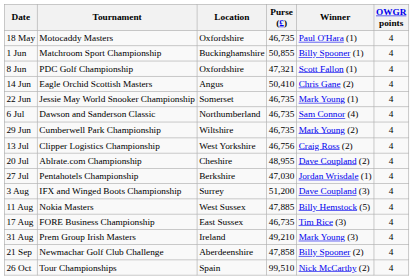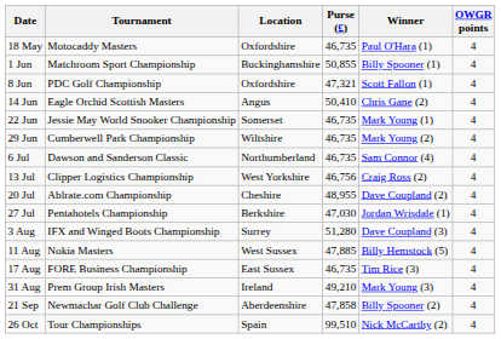 <table class="wikitable" style="font-size:95%;">
 <tr>
 <th>Date</th>
 <th>Tournament</th>
 <th>Location</th>
 <th>Purse<br>(<a href='#'>£</a>)</th>
 <th>Winner</th>
 <th><a href='#'>OWGR</a><br>points</th>
 </tr>
 <tr>
 <td>18 May</td>
 <td>Motocaddy Masters</td>
 <td>Oxfordshire</td>
 <td align=right>46,735</td>
 <td> <a href='#'>Paul O'Hara</a> (1)</td>
 <td align=center>4</td>
 </tr>
 <tr>
 <td>1 Jun</td>
 <td>Matchroom Sport Championship</td>
 <td>Buckinghamshire</td>
 <td align=right>50,855</td>
 <td> <a href='#'>Billy Spooner</a> (1)</td>
 <td align=center>4</td>
 </tr>
 <tr>
 <td>8 Jun</td>
 <td>PDC Golf Championship</td>
 <td>Oxfordshire</td>
 <td align=right>47,321</td>
 <td> <a href='#'>Scott Fallon</a> (1)</td>
 <td align=center>4</td>
 </tr>
 <tr>
 <td>14 Jun</td>
 <td>Eagle Orchid Scottish Masters</td>
 <td>Angus</td>
 <td align=right>50,410</td>
 <td> <a href='#'>Chris Gane</a> (2)</td>
 <td align=center>4</td>
 </tr>
 <tr>
 <td>22 Jun</td>
 <td>Jessie May World Snooker Championship</td>
 <td>Somerset</td>
 <td align=right>46,735</td>
 <td> <a href='#'>Mark Young</a> (1)</td>
 <td align=center>4</td>
 </tr>
 <tr>
+<td>29 Jun</td>
+<td>Cumberwell Park Championship</td>
+<td>Wiltshire</td>
+<td align=right>46,735</td>
+<td> <a href='#'>Mark Young</a> (2)</td>
+<td align=center>4</td>
+</tr>
+<tr>
 <td>6 Jul</td>
 <td>Dawson and Sanderson Classic</td>
 <td>Northumberland</td>
 <td align=right>46,735</td>
 <td> <a href='#'>Sam Connor</a> (4)</td>
-<td align=center>4</td>
-</tr>
-<tr>
-<td>29 Jun</td>
-<td>Cumberwell Park Championship</td>
-<td>Wiltshire</td>
-<td align=right>46,735</td>
-<td> <a href='#'>Mark Young</a> (2)</td>
 <td align=center>4</td>
 </tr>
 <tr>
 <td>13 Jul</td>
 <td>Clipper Logistics Championship</td>
 <td>West Yorkshire</td>
 <td align=right>46,756</td>
 <td> <a href='#'>Craig Ross</a> (2)</td>
 <td align=center>4</td>
 </tr>
 <tr>
 <td>20 Jul</td>
 <td>Ablrate.com Championship</td>
 <td>Cheshire</td>
 <td align=right>48,955</td>
 <td> <a href='#'>Dave Coupland</a> (2)</td>
 <td align=center>4</td>
 </tr>
 <tr>
 <td>27 Jul</td>
 <td>Pentahotels Championship</td>
 <td>Berkshire</td>
 <td align=right>47,030</td>
 <td> <a href='#'>Jordan Wrisdale</a> (1)</td>
 <td align=center>4</td>
 </tr>
 <tr>
 <td>3 Aug</td>
 <td>IFX and Winged Boots Championship</td>
 <td>Surrey</td>
-<td align=right>51,200</td>
+<td align=right>51,280</td>
 <td> <a href='#'>Dave Coupland</a> (3)</td>
 <td align=center>4</td>
 </tr>
 <tr>
 <td>11 Aug</td>
 <td>Nokia Masters</td>
 <td>West Sussex</td>
 <td align=right>47,885</td>
 <td> <a href='#'>Billy Hemstock</a> (5)</td>
 <td align=center>4</td>
 </tr>
 <tr>
 <td>17 Aug</td>
 <td>FORE Business Championship</td>
 <td>East Sussex</td>
 <td align=right>46,735</td>
 <td> <a href='#'>Tim Rice</a> (3)</td>
 <td align=center>4</td>
 </tr>
 <tr>
 <td>31 Aug</td>
 <td>Prem Group Irish Masters</td>
 <td>Ireland</td>
 <td align=right>49,210</td>
 <td> <a href='#'>Mark Young</a> (3)</td>
 <td align=center>4</td>
 </tr>
 <tr>
 <td>21 Sep</td>
 <td>Newmachar Golf Club Challenge</td>
 <td>Aberdeenshire</td>
 <td align=right>47,858</td>
 <td> <a href='#'>Billy Spooner</a> (2)</td>
 <td align=center>4</td>
 </tr>
 <tr>
 <td>26 Oct</td>
 <td>Tour Championships</td>
 <td>Spain</td>
 <td align=right>99,510</td>
 <td> <a href='#'>Nick McCarthy</a> (2)</td>
 <td align=center>4</td>
 </tr>
 </table>
